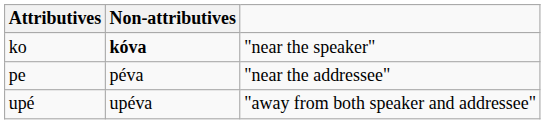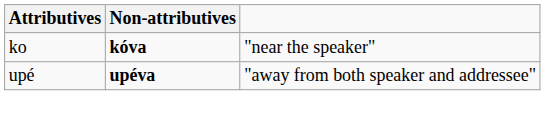 <table class="wikitable">
 <tr>
 <th>Attributives</th>
 <th>Non-attributives</th>
 <td></td>
 </tr>
 <tr>
 <td>ko</td>
 <td><strong>kóva</strong></td>
 <td>"near the speaker"</td>
 </tr>
 <tr>
-<td>pe</td>
-<td>péva</td>
-<td>"near the addressee"</td>
-</tr>
-<tr>
 <td>upé</td>
-<td>upéva</td>
+<td><strong>upéva</strong></td>
 <td>"away from both speaker and addressee"</td>
 </tr>
 </table>
